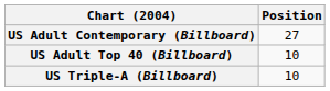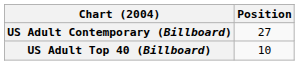 <table class="wikitable sortable plainrowheaders" style="text-align:center">
 <tr>
 <th>Chart (2004)</th>
 <th>Position</th>
 </tr>
 <tr>
 <th scope="row">US Adult Contemporary (<em>Billboard</em>)</th>
 <td>27</td>
 </tr>
 <tr>
 <th scope="row">US Adult Top 40 (<em>Billboard</em>)</th>
 <td>10</td>
 </tr>
-<tr>
-<th scope="row">US Triple-A (<em>Billboard</em>)</th>
-<td>10</td>
-</tr>
 </table>
